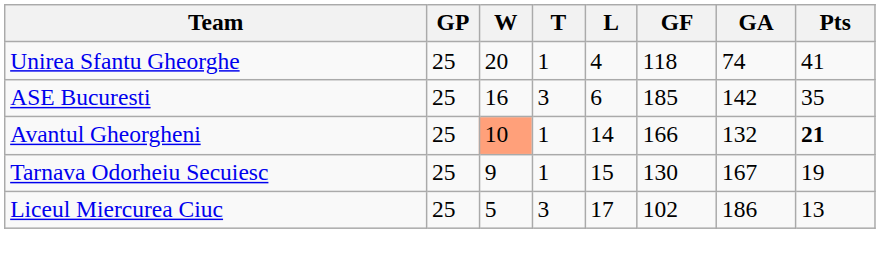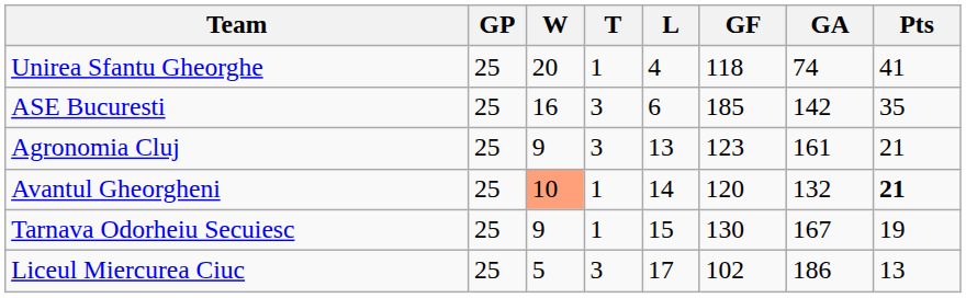 <table class="wikitable">
 <tr>
 <th width="40%">Team</th>
 <th width="5%">GP</th>
 <th width="5%">W</th>
 <th width="5%">T</th>
 <th width="5%">L</th>
 <th width="7.5%">GF</th>
 <th width="7.5%">GA</th>
 <th width="7.5%">Pts</th>
 </tr>
 <tr>
 <td><a href='#'>Unirea Sfantu Gheorghe</a></td>
 <td>25</td>
 <td>20</td>
 <td>1</td>
 <td>4</td>
 <td>118</td>
 <td>74</td>
 <td>41</td>
 </tr>
 <tr>
 <td><a href='#'>ASE Bucuresti</a></td>
 <td>25</td>
 <td>16</td>
 <td>3</td>
 <td>6</td>
 <td>185</td>
 <td>142</td>
 <td>35</td>
 </tr>
 <tr>
+<td><a href='#'>Agronomia Cluj</a></td>
+<td>25</td>
+<td>9</td>
+<td>3</td>
+<td>13</td>
+<td>123</td>
+<td>161</td>
+<td>21</td>
+</tr>
+<tr>
 <td><a href='#'>Avantul Gheorgheni</a></td>
 <td>25</td>
 <td style="background: lightsalmon;">10</td>
 <td>1</td>
 <td>14</td>
-<td>166</td>
+<td>120</td>
 <td>132</td>
 <td><strong>21</strong></td>
 </tr>
 <tr>
 <td><a href='#'>Tarnava Odorheiu Secuiesc</a></td>
 <td>25</td>
 <td>9</td>
 <td>1</td>
 <td>15</td>
 <td>130</td>
 <td>167</td>
 <td>19</td>
 </tr>
 <tr>
 <td><a href='#'>Liceul Miercurea Ciuc</a></td>
 <td>25</td>
 <td>5</td>
 <td>3</td>
 <td>17</td>
 <td>102</td>
 <td>186</td>
 <td>13</td>
 </tr>
 </table>
